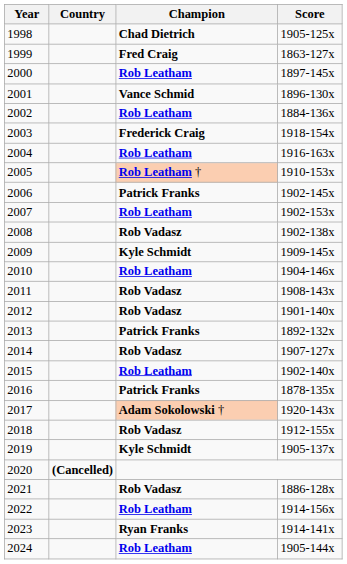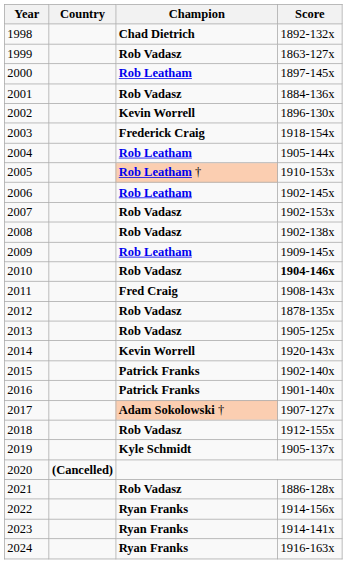 <table class="wikitable sortable">
 <tr>
 <th width="50">Year</th>
 <th>Country</th>
 <th width="200">Champion</th>
 <th width="75">Score</th>
 </tr>
 <tr>
 <td>1998</td>
 <td></td>
 <td><strong>Chad Dietrich</strong></td>
-<td>1905-125x</td>
+<td>1892-132x</td>
 </tr>
 <tr>
 <td>1999</td>
 <td></td>
-<td><strong>Fred Craig</strong></td>
+<td><strong>Rob Vadasz</strong></td>
 <td>1863-127x</td>
 </tr>
 <tr>
 <td>2000</td>
 <td></td>
 <td><strong><a href='#'>Rob Leatham</a></strong></td>
 <td>1897-145x</td>
 </tr>
 <tr>
 <td>2001</td>
 <td></td>
-<td><strong>Vance Schmid</strong></td>
-<td>1896-130x</td>
+<td><strong>Rob Vadasz</strong></td>
+<td>1884-136x</td>
 </tr>
 <tr>
 <td>2002</td>
 <td></td>
-<td><strong><a href='#'>Rob Leatham</a></strong></td>
-<td>1884-136x</td>
+<td><strong>Kevin Worrell</strong></td>
+<td>1896-130x</td>
 </tr>
 <tr>
 <td>2003</td>
 <td></td>
 <td><strong>Frederick Craig</strong></td>
 <td>1918-154x</td>
 </tr>
 <tr>
 <td>2004</td>
 <td></td>
 <td><strong><a href='#'>Rob Leatham</a></strong></td>
-<td>1916-163x</td>
+<td>1905-144x</td>
 </tr>
 <tr>
 <td>2005</td>
 <td></td>
 <td bgcolor=FBCEB1><strong><a href='#'>Rob Leatham</a></strong> †</td>
 <td>1910-153x</td>
 </tr>
 <tr>
 <td>2006</td>
 <td></td>
-<td><strong>Patrick Franks</strong></td>
+<td><strong><a href='#'>Rob Leatham</a></strong></td>
 <td>1902-145x</td>
 </tr>
 <tr>
 <td>2007</td>
 <td></td>
-<td><strong><a href='#'>Rob Leatham</a></strong></td>
+<td><strong>Rob Vadasz</strong></td>
 <td>1902-153x</td>
 </tr>
 <tr>
 <td>2008</td>
 <td></td>
 <td><strong>Rob Vadasz</strong></td>
 <td>1902-138x</td>
 </tr>
 <tr>
 <td>2009</td>
 <td></td>
-<td><strong>Kyle Schmidt</strong></td>
+<td><strong><a href='#'>Rob Leatham</a></strong></td>
 <td>1909-145x</td>
 </tr>
 <tr>
 <td>2010</td>
 <td></td>
-<td><strong><a href='#'>Rob Leatham</a></strong></td>
-<td>1904-146x</td>
+<td><strong>Rob Vadasz</strong></td>
+<td><strong>1904-146x</strong></td>
 </tr>
 <tr>
 <td>2011</td>
 <td></td>
-<td><strong>Rob Vadasz</strong></td>
+<td><strong>Fred Craig</strong></td>
 <td>1908-143x</td>
 </tr>
 <tr>
 <td>2012</td>
 <td></td>
 <td><strong>Rob Vadasz</strong></td>
-<td>1901-140x</td>
+<td>1878-135x</td>
 </tr>
 <tr>
 <td>2013</td>
 <td></td>
-<td><strong>Patrick Franks</strong></td>
-<td>1892-132x</td>
+<td><strong>Rob Vadasz</strong></td>
+<td>1905-125x</td>
 </tr>
 <tr>
 <td>2014</td>
 <td></td>
-<td><strong>Rob Vadasz</strong></td>
-<td>1907-127x</td>
+<td><strong>Kevin Worrell</strong></td>
+<td>1920-143x</td>
 </tr>
 <tr>
 <td>2015</td>
 <td></td>
-<td><strong><a href='#'>Rob Leatham</a></strong></td>
+<td><strong>Patrick Franks</strong></td>
 <td>1902-140x</td>
 </tr>
 <tr>
 <td>2016</td>
 <td></td>
 <td><strong>Patrick Franks</strong></td>
-<td>1878-135x</td>
+<td>1901-140x</td>
 </tr>
 <tr>
 <td>2017</td>
 <td></td>
 <td bgcolor=FBCEB1><strong>Adam Sokolowski</strong> †</td>
-<td>1920-143x</td>
+<td>1907-127x</td>
 </tr>
 <tr>
 <td>2018</td>
 <td></td>
 <td><strong>Rob Vadasz</strong></td>
 <td>1912-155x</td>
 </tr>
 <tr>
 <td>2019</td>
 <td></td>
 <td><strong>Kyle Schmidt</strong></td>
 <td>1905-137x</td>
 </tr>
 <tr>
 <td>2020</td>
 <td><strong>(Cancelled)</strong></td>
 </tr>
 <tr>
 <td>2021</td>
 <td></td>
 <td><strong>Rob Vadasz</strong></td>
 <td>1886-128x</td>
 </tr>
 <tr>
 <td>2022</td>
 <td></td>
-<td><strong><a href='#'>Rob Leatham</a></strong></td>
+<td><strong>Ryan Franks</strong></td>
 <td>1914-156x</td>
 </tr>
 <tr>
 <td>2023</td>
 <td></td>
 <td><strong>Ryan Franks</strong></td>
 <td>1914-141x</td>
 </tr>
 <tr>
 <td>2024</td>
 <td></td>
-<td><strong><a href='#'>Rob Leatham</a></strong></td>
-<td>1905-144x</td>
+<td><strong>Ryan Franks</strong></td>
+<td>1916-163x</td>
 </tr>
 </table>
